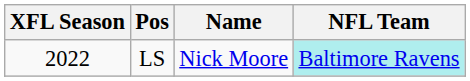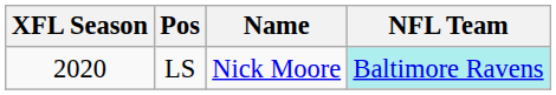 <table class="wikitable" style="text-align:center">
 <tr>
 <th>XFL Season</th>
 <th>Pos</th>
 <th>Name</th>
 <th>NFL Team</th>
 </tr>
 <tr>
-<td>2022</td>
+<td>2020</td>
 <td>LS</td>
 <td><a href='#'>Nick Moore</a></td>
 <td style="background: paleturquoise;"><a href='#'>Baltimore Ravens</a></td>
 </tr>
 </table>
